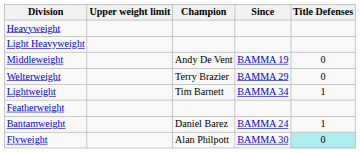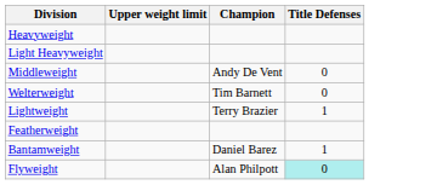 <table class="wikitable">
 <tr>
 <th>Division</th>
 <th>Upper weight limit</th>
 <th>Champion</th>
-<th>Since</th>
 <th>Title Defenses</th>
 </tr>
 <tr>
 <td><a href='#'>Heavyweight</a></td>
-<td></td>
 <td></td>
 <td></td>
 <td></td>
 </tr>
 <tr>
 <td><a href='#'>Light Heavyweight</a></td>
 <td></td>
 <td></td>
 <td></td>
-<td></td>
 </tr>
 <tr>
 <td><a href='#'>Middleweight</a></td>
 <td></td>
 <td> Andy De Vent</td>
-<td><a href='#'>BAMMA 19</a></td>
 <td align=center>0</td>
 </tr>
 <tr>
 <td><a href='#'>Welterweight</a></td>
 <td></td>
-<td> Terry Brazier</td>
-<td align=center><a href='#'>BAMMA 29</a></td>
+<td> Tim Barnett</td>
 <td align=center>0</td>
 </tr>
 <tr>
 <td><a href='#'>Lightweight</a></td>
 <td></td>
-<td> Tim Barnett</td>
-<td><a href='#'>BAMMA 34</a></td>
+<td> Terry Brazier</td>
 <td align=center>1</td>
 </tr>
 <tr>
 <td><a href='#'>Featherweight</a></td>
-<td></td>
 <td></td>
 <td></td>
 <td></td>
 </tr>
 <tr>
 <td><a href='#'>Bantamweight</a></td>
 <td></td>
 <td> Daniel Barez</td>
-<td><a href='#'>BAMMA 24</a></td>
 <td align=center>1</td>
 </tr>
 <tr>
 <td><a href='#'>Flyweight</a></td>
 <td></td>
 <td> Alan Philpott</td>
-<td align=center><a href='#'>BAMMA 30</a></td>
 <td align=center style="background: paleturquoise;">0</td>
 </tr>
 </table>
